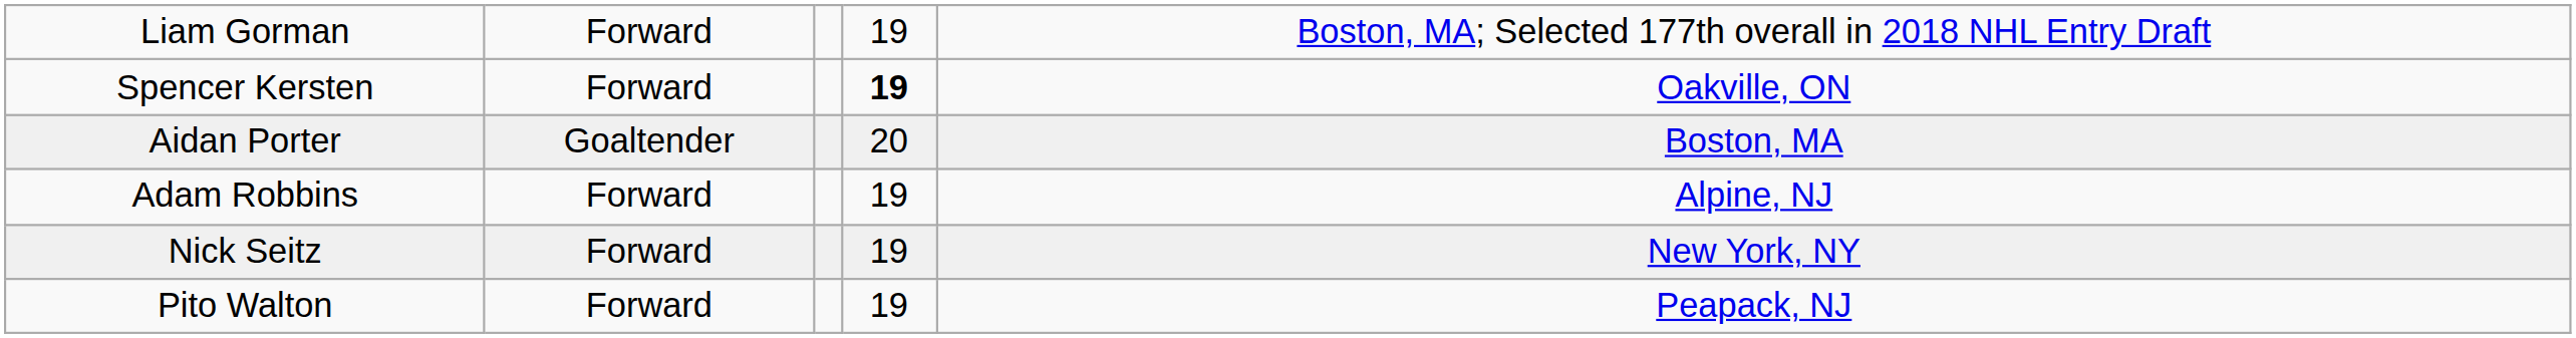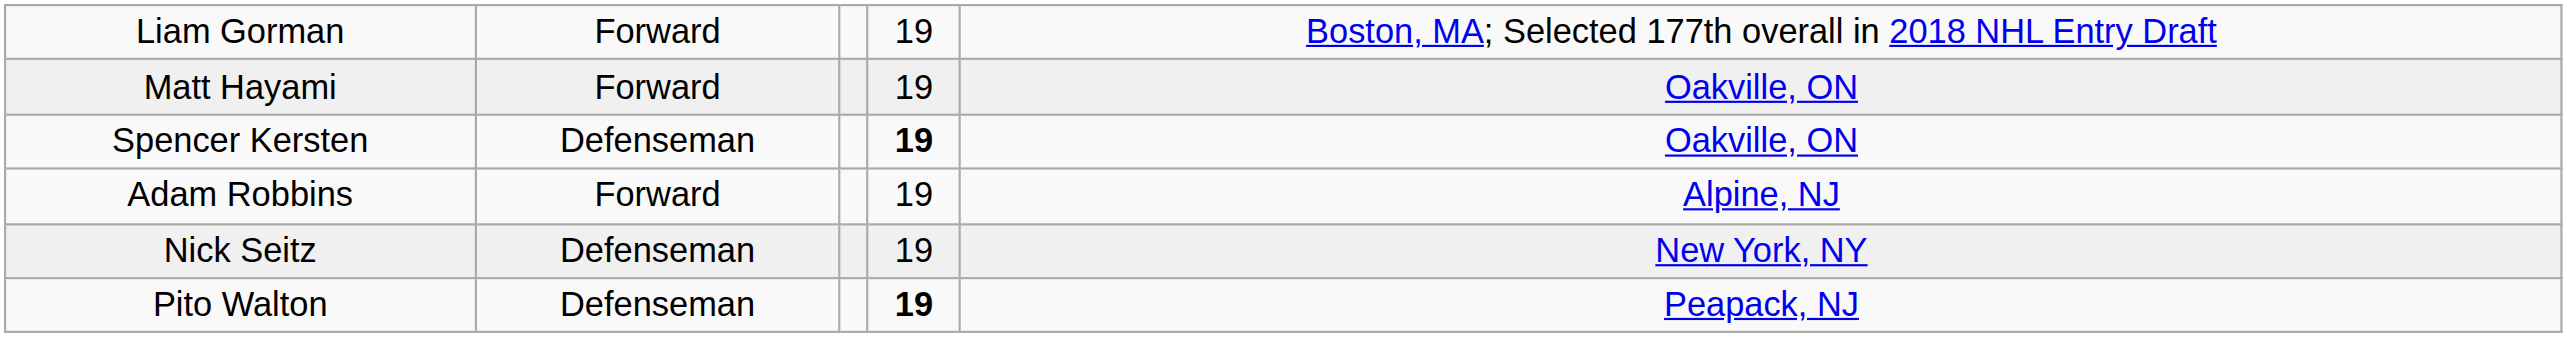 <table class="wikitable" width="60%">
 <tr align="center" bgcolor="">
 <td>Liam Gorman</td>
 <td>Forward</td>
 <td></td>
 <td>19</td>
 <td><a href='#'>Boston, MA</a>; Selected 177th overall in <a href='#'>2018 NHL Entry Draft</a></td>
 </tr>
+<tr align="center" bgcolor="f0f0f0">
+<td>Matt Hayami</td>
+<td>Forward</td>
+<td></td>
+<td>19</td>
+<td><a href='#'>Oakville, ON</a></td>
+</tr>
 <tr align="center" bgcolor="">
 <td>Spencer Kersten</td>
-<td>Forward</td>
+<td>Defenseman</td>
 <td></td>
 <td><strong>19</strong></td>
 <td><a href='#'>Oakville, ON</a></td>
-</tr>
-<tr align="center" bgcolor="f0f0f0">
-<td>Aidan Porter</td>
-<td>Goaltender</td>
-<td></td>
-<td>20</td>
-<td><a href='#'>Boston, MA</a></td>
 </tr>
 <tr align="center" bgcolor="">
 <td>Adam Robbins</td>
 <td>Forward</td>
 <td></td>
 <td>19</td>
 <td><a href='#'>Alpine, NJ</a></td>
 </tr>
 <tr align="center" bgcolor="f0f0f0">
 <td>Nick Seitz</td>
-<td>Forward</td>
+<td>Defenseman</td>
 <td></td>
 <td>19</td>
 <td><a href='#'>New York, NY</a></td>
 </tr>
 <tr align="center" bgcolor="">
 <td>Pito Walton</td>
-<td>Forward</td>
+<td>Defenseman</td>
 <td></td>
-<td>19</td>
+<td><strong>19</strong></td>
 <td><a href='#'>Peapack, NJ</a></td>
 </tr>
 </table>
